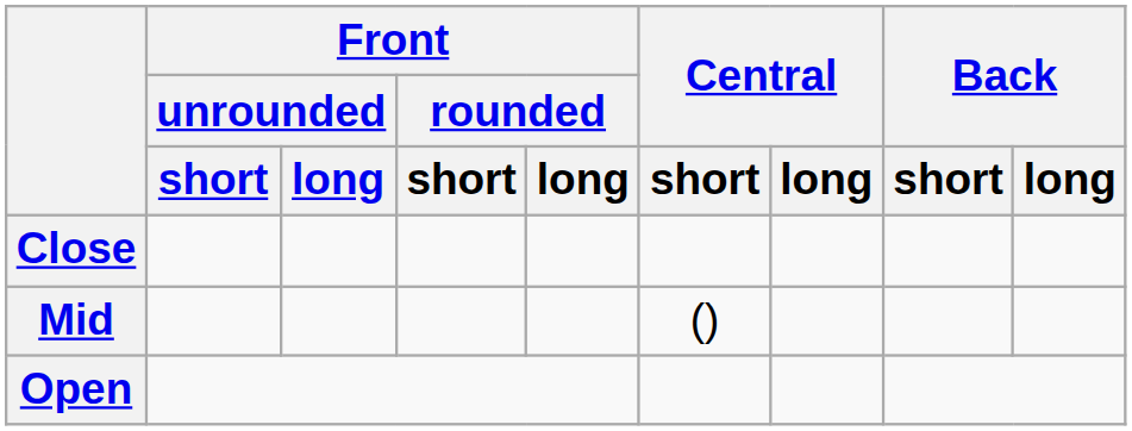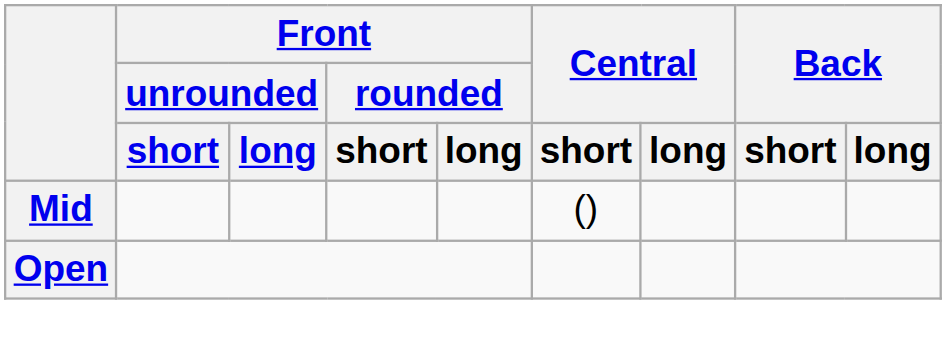 <table class="wikitable" style=text-align:center>
 <tr>
 <th rowspan=3></th>
 <th colspan=4><a href='#'>Front</a></th>
 <th rowspan=2 colspan=2><a href='#'>Central</a></th>
 <th rowspan=2 colspan=2><a href='#'>Back</a></th>
 </tr>
 <tr class=small>
 <th colspan=2><a href='#'>unrounded</a></th>
 <th colspan=2><a href='#'>rounded</a></th>
 </tr>
 <tr class=small>
 <th><a href='#'>short</a></th>
 <th><a href='#'>long</a></th>
 <th>short</th>
 <th>long</th>
 <th>short</th>
 <th>long</th>
 <th>short</th>
 <th>long</th>
 </tr>
 <tr>
-<th><a href='#'>Close</a></th>
-<td></td>
-<td></td>
-<td></td>
-<td></td>
-<td></td>
-<td></td>
-<td></td>
-<td></td>
-</tr>
-<tr>
 <th><a href='#'>Mid</a></th>
 <td></td>
 <td></td>
 <td></td>
 <td></td>
 <td>()</td>
 <td></td>
 <td></td>
 <td></td>
 </tr>
 <tr>
 <th><a href='#'>Open</a></th>
 <td colspan=4></td>
 <td></td>
 <td></td>
 <td colspan=2></td>
 </tr>
 </table>
